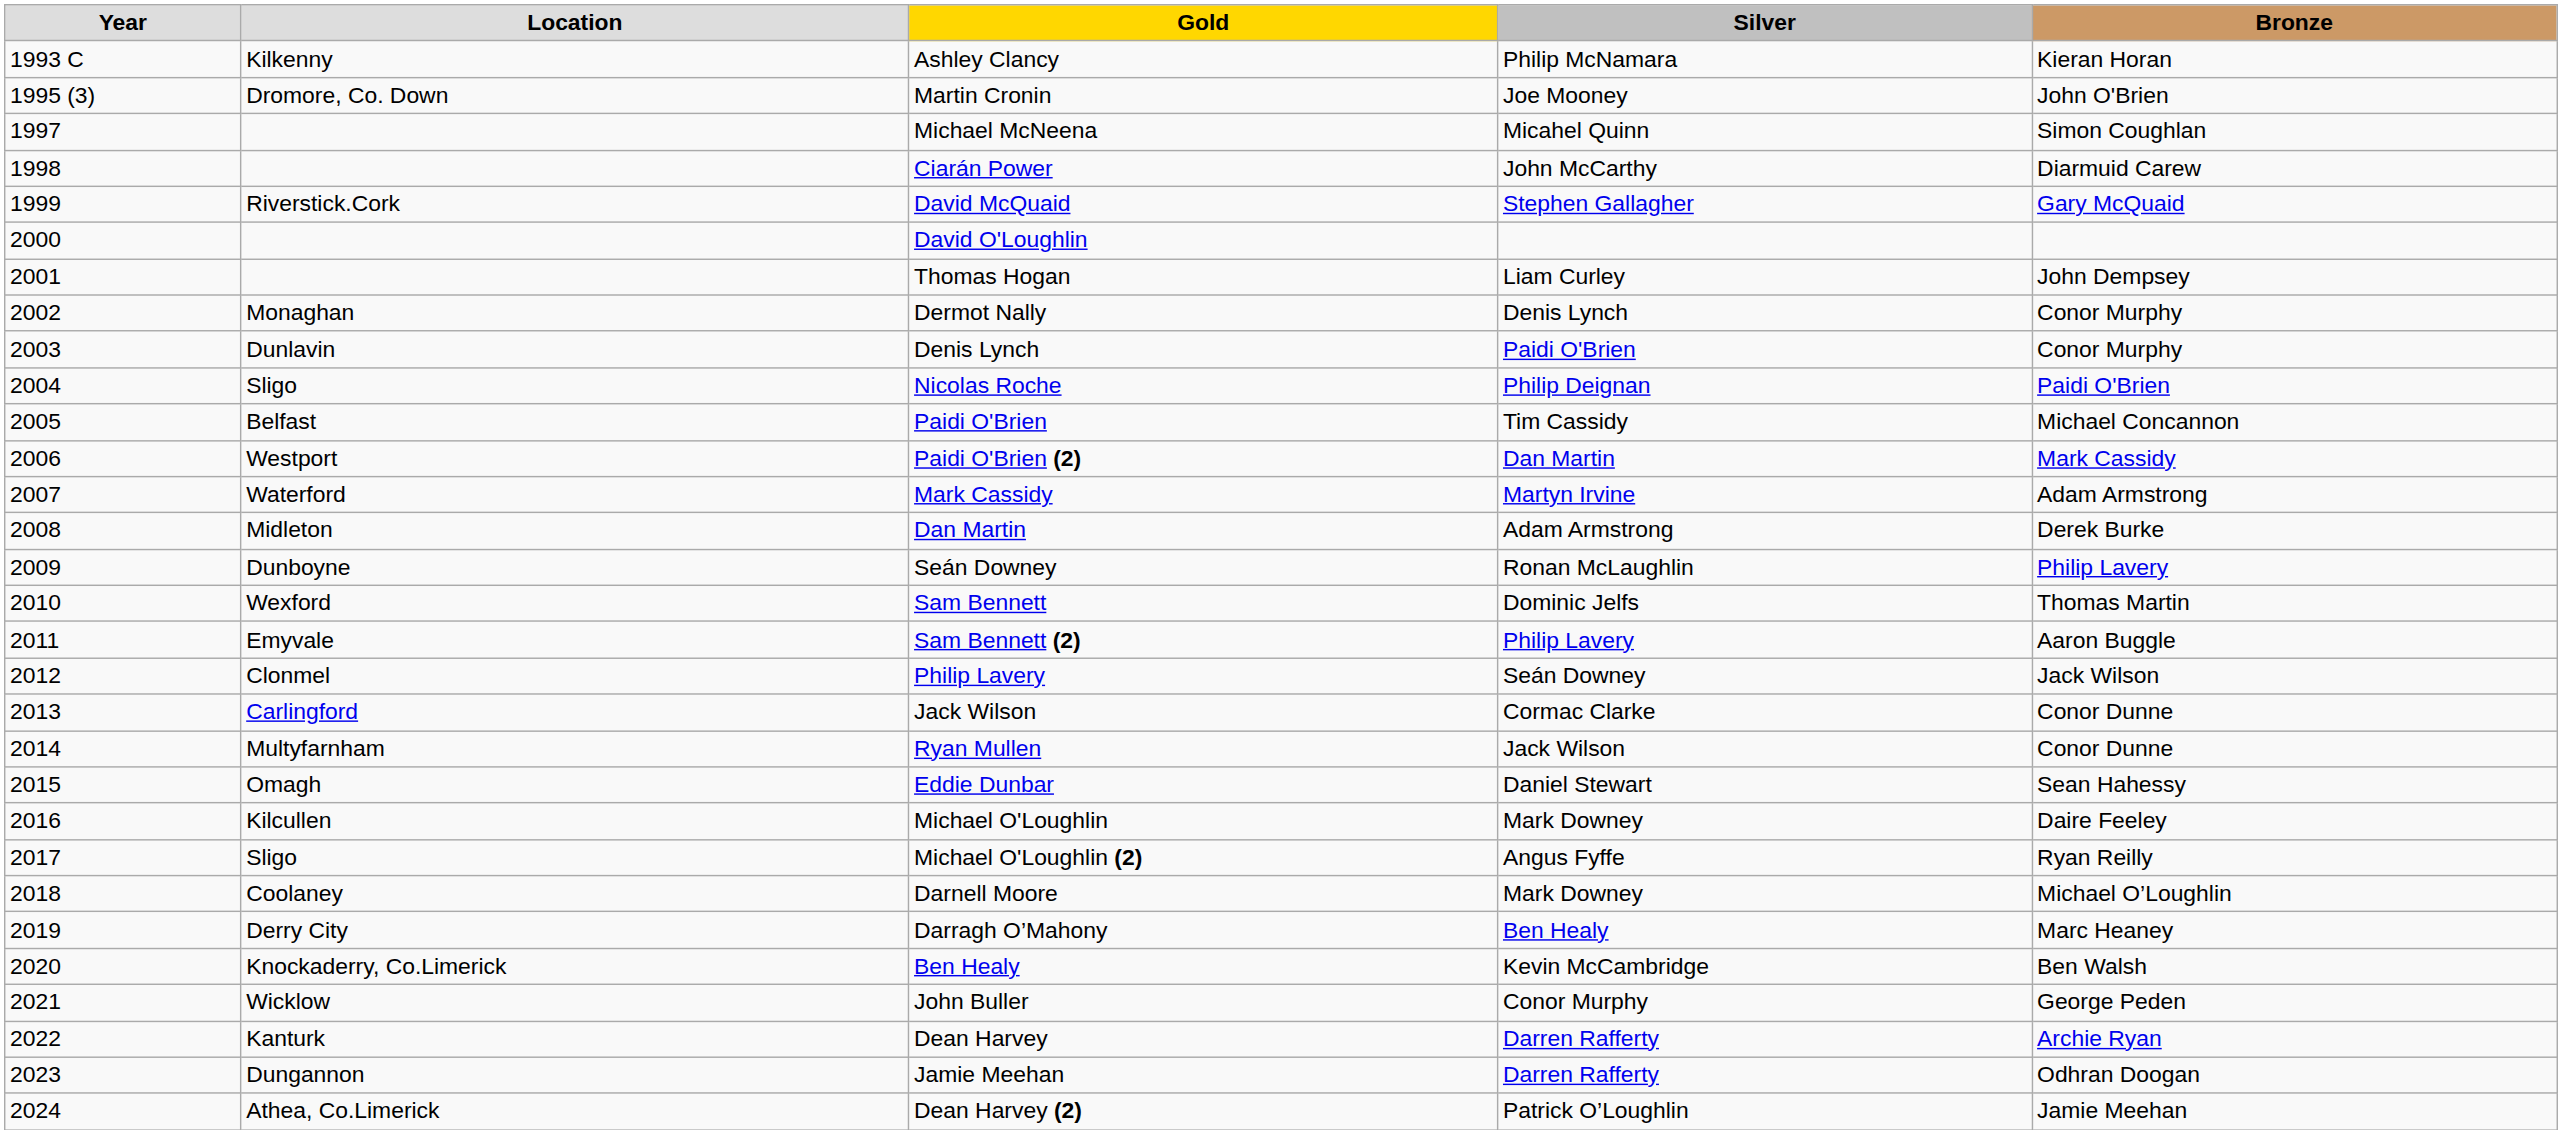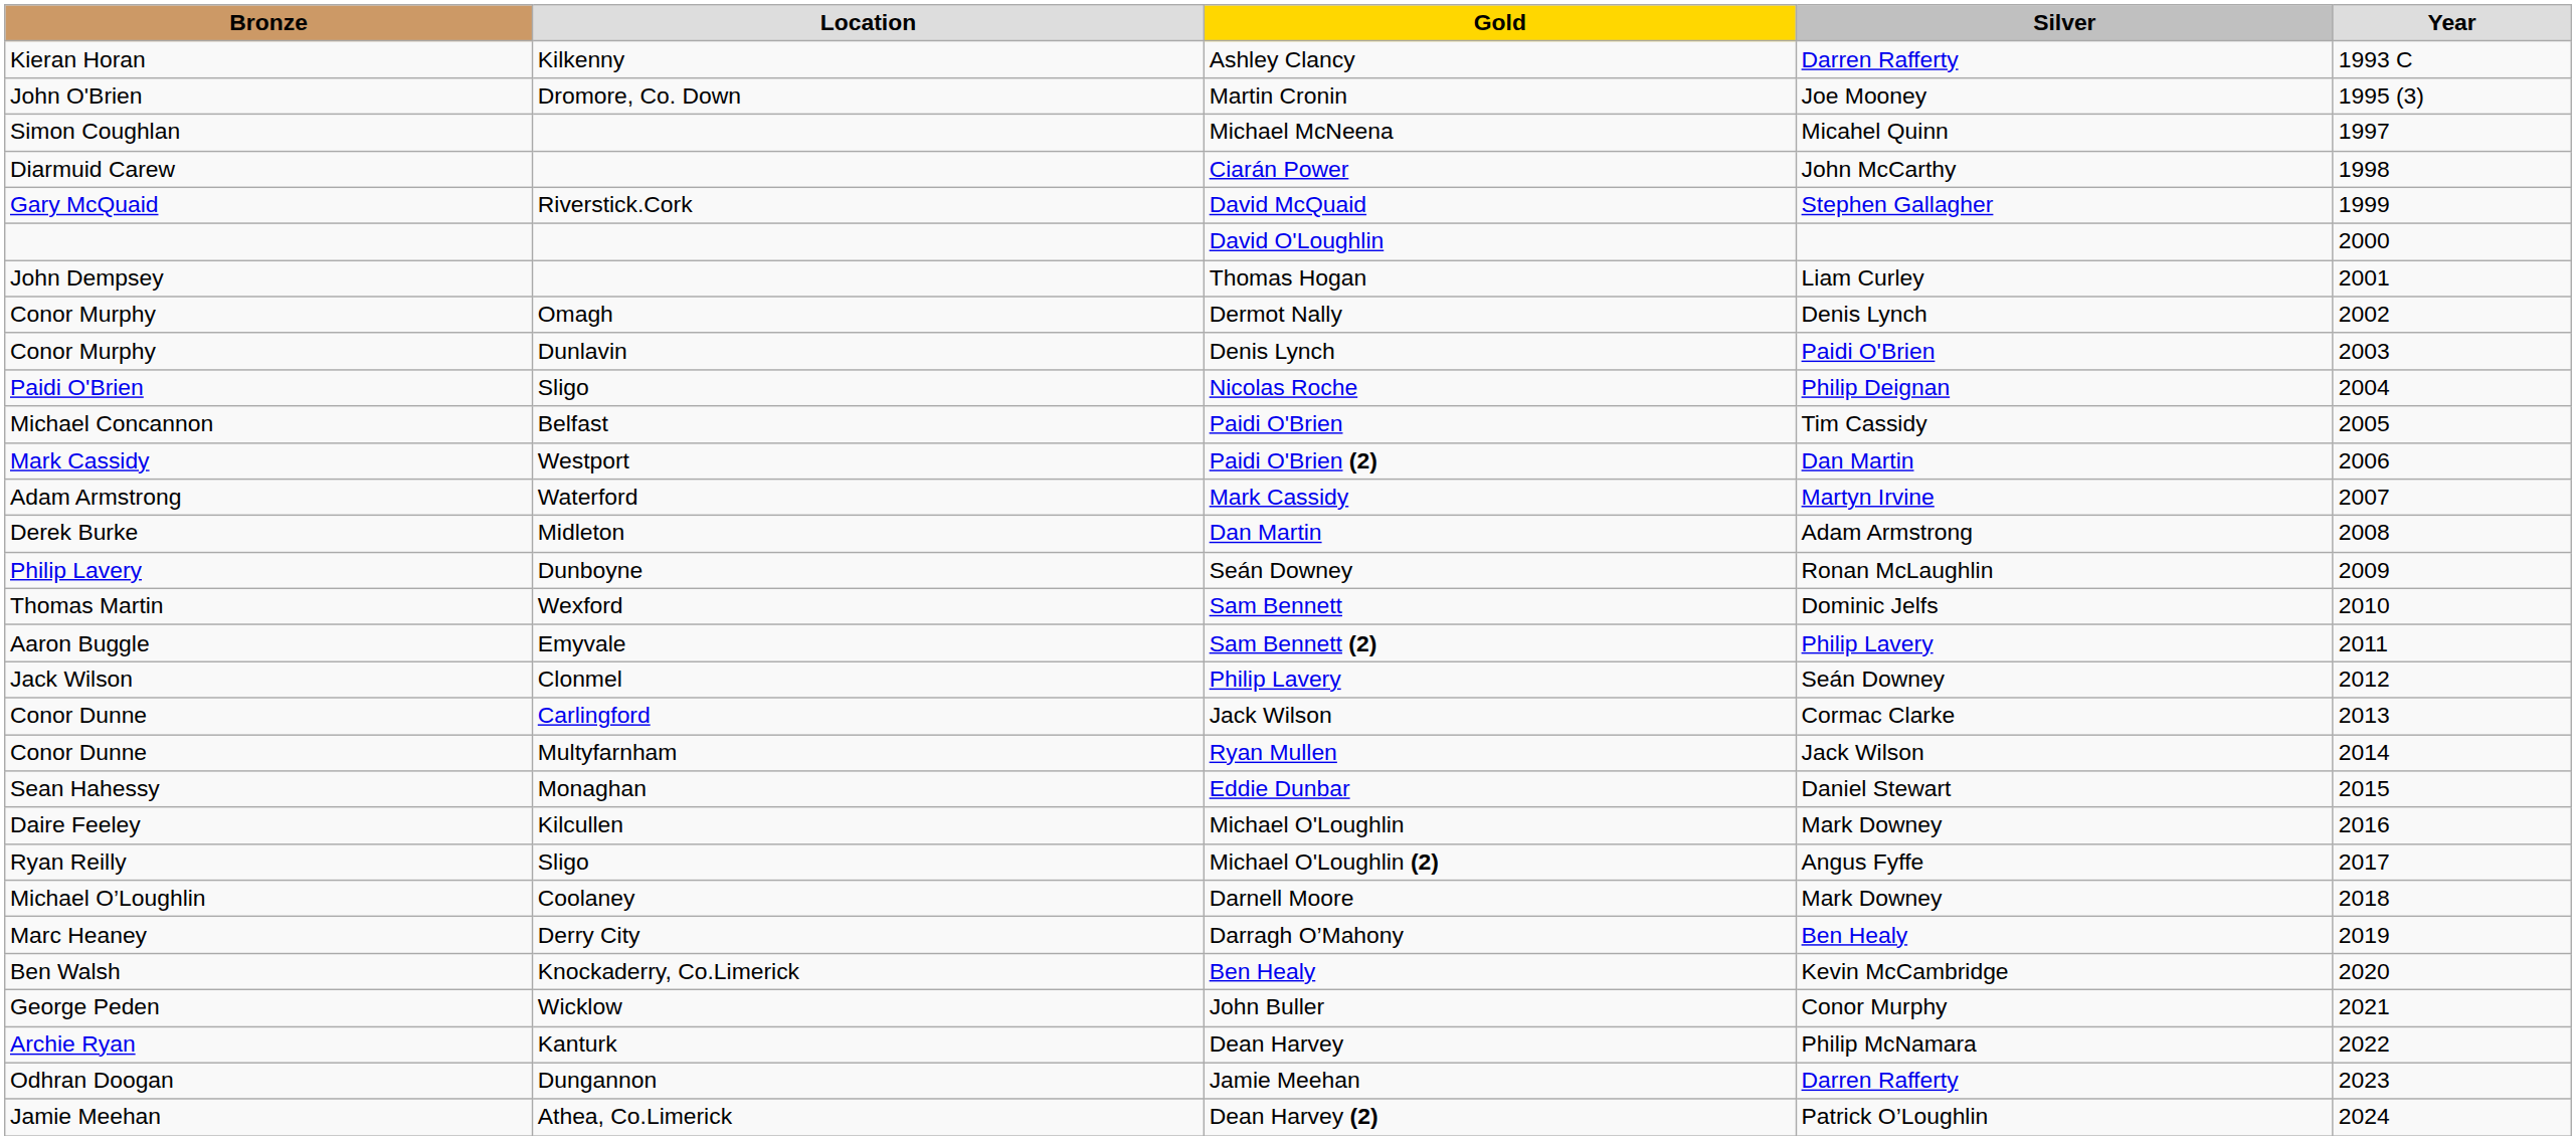 <table class="wikitable" style="width: 90%; text-align:left;">
 <tr>
-<td style="background:#DDDDDD; font-weight:bold; text-align:center;">Year</td>
+<td style="background:#cc9966; font-weight:bold; text-align:center;">Bronze</td>
 <td style="background:#DDDDDD; font-weight:bold; text-align:center;">Location</td>
 <td style="background:gold; font-weight:bold; text-align:center;">Gold</td>
 <td style="background:silver; font-weight:bold; text-align:center;">Silver</td>
-<td style="background:#cc9966; font-weight:bold; text-align:center;">Bronze</td>
+<td style="background:#DDDDDD; font-weight:bold; text-align:center;">Year</td>
 </tr>
 <tr>
-<td>1993 C</td>
+<td>Kieran Horan</td>
 <td>Kilkenny</td>
 <td>Ashley Clancy</td>
-<td>Philip McNamara</td>
-<td>Kieran Horan</td>
+<td><a href='#'>Darren Rafferty</a></td>
+<td>1993 C</td>
 </tr>
 <tr>
-<td>1995 (3)</td>
+<td>John O'Brien</td>
 <td>Dromore, Co. Down</td>
 <td>Martin Cronin</td>
 <td>Joe Mooney</td>
-<td>John O'Brien</td>
+<td>1995 (3)</td>
 </tr>
 <tr>
-<td>1997</td>
+<td>Simon Coughlan</td>
 <td></td>
 <td>Michael McNeena</td>
 <td>Micahel Quinn</td>
-<td>Simon Coughlan</td>
+<td>1997</td>
 </tr>
 <tr>
-<td>1998</td>
+<td>Diarmuid Carew</td>
 <td></td>
 <td><a href='#'>Ciarán Power</a></td>
 <td>John McCarthy</td>
-<td>Diarmuid Carew</td>
+<td>1998</td>
 </tr>
 <tr>
-<td>1999</td>
+<td><a href='#'>Gary McQuaid</a></td>
 <td>Riverstick.Cork</td>
 <td><a href='#'>David McQuaid</a></td>
 <td><a href='#'>Stephen Gallagher</a></td>
-<td><a href='#'>Gary McQuaid</a></td>
+<td>1999</td>
 </tr>
 <tr>
-<td>2000</td>
+<td></td>
 <td></td>
 <td><a href='#'>David O'Loughlin</a></td>
 <td></td>
-<td></td>
+<td>2000</td>
 </tr>
 <tr>
-<td>2001</td>
+<td>John Dempsey</td>
 <td></td>
 <td>Thomas Hogan</td>
 <td>Liam Curley</td>
-<td>John Dempsey</td>
+<td>2001</td>
 </tr>
 <tr>
-<td>2002</td>
-<td>Monaghan</td>
+<td>Conor Murphy</td>
+<td>Omagh</td>
 <td>Dermot Nally</td>
 <td>Denis Lynch</td>
-<td>Conor Murphy</td>
+<td>2002</td>
 </tr>
 <tr>
-<td>2003</td>
+<td>Conor Murphy</td>
 <td>Dunlavin</td>
 <td>Denis Lynch</td>
 <td><a href='#'>Paidi O'Brien</a></td>
-<td>Conor Murphy</td>
+<td>2003</td>
 </tr>
 <tr>
-<td>2004</td>
+<td><a href='#'>Paidi O'Brien</a></td>
 <td>Sligo</td>
 <td><a href='#'>Nicolas Roche</a></td>
 <td><a href='#'>Philip Deignan</a></td>
-<td><a href='#'>Paidi O'Brien</a></td>
+<td>2004</td>
 </tr>
 <tr>
-<td>2005</td>
+<td>Michael Concannon</td>
 <td>Belfast</td>
 <td><a href='#'>Paidi O'Brien</a></td>
 <td>Tim Cassidy</td>
-<td>Michael Concannon</td>
+<td>2005</td>
 </tr>
 <tr>
-<td>2006</td>
+<td><a href='#'>Mark Cassidy</a></td>
 <td>Westport</td>
 <td><a href='#'>Paidi O'Brien</a> <strong>(2)</strong></td>
 <td><a href='#'>Dan Martin</a></td>
-<td><a href='#'>Mark Cassidy</a></td>
+<td>2006</td>
 </tr>
 <tr>
-<td>2007</td>
+<td>Adam Armstrong</td>
 <td>Waterford</td>
 <td><a href='#'>Mark Cassidy</a></td>
 <td><a href='#'>Martyn Irvine</a></td>
-<td>Adam Armstrong</td>
+<td>2007</td>
 </tr>
 <tr>
-<td>2008</td>
+<td>Derek Burke</td>
 <td>Midleton</td>
 <td><a href='#'>Dan Martin</a></td>
 <td>Adam Armstrong</td>
-<td>Derek Burke</td>
+<td>2008</td>
 </tr>
 <tr>
-<td>2009</td>
+<td><a href='#'>Philip Lavery</a></td>
 <td>Dunboyne</td>
 <td>Seán Downey</td>
 <td>Ronan McLaughlin</td>
-<td><a href='#'>Philip Lavery</a></td>
+<td>2009</td>
 </tr>
 <tr>
-<td>2010</td>
+<td>Thomas Martin</td>
 <td>Wexford</td>
 <td><a href='#'>Sam Bennett</a></td>
 <td>Dominic Jelfs</td>
-<td>Thomas Martin</td>
+<td>2010</td>
 </tr>
 <tr>
-<td>2011</td>
+<td>Aaron Buggle</td>
 <td>Emyvale</td>
 <td><a href='#'>Sam Bennett</a> <strong>(2)</strong></td>
 <td><a href='#'>Philip Lavery</a></td>
-<td>Aaron Buggle</td>
+<td>2011</td>
 </tr>
 <tr>
-<td>2012</td>
+<td>Jack Wilson</td>
 <td>Clonmel</td>
 <td><a href='#'>Philip Lavery</a></td>
 <td>Seán Downey</td>
-<td>Jack Wilson</td>
+<td>2012</td>
 </tr>
 <tr>
-<td>2013</td>
+<td>Conor Dunne</td>
 <td><a href='#'>Carlingford</a></td>
 <td>Jack Wilson</td>
 <td>Cormac Clarke</td>
-<td>Conor Dunne</td>
+<td>2013</td>
 </tr>
 <tr>
-<td>2014</td>
+<td>Conor Dunne</td>
 <td>Multyfarnham</td>
 <td><a href='#'>Ryan Mullen</a></td>
 <td>Jack Wilson</td>
-<td>Conor Dunne</td>
+<td>2014</td>
 </tr>
 <tr>
-<td>2015</td>
-<td>Omagh</td>
+<td>Sean Hahessy</td>
+<td>Monaghan</td>
 <td><a href='#'>Eddie Dunbar</a></td>
 <td>Daniel Stewart</td>
-<td>Sean Hahessy</td>
+<td>2015</td>
 </tr>
 <tr>
-<td>2016</td>
+<td>Daire Feeley</td>
 <td>Kilcullen</td>
 <td>Michael O'Loughlin</td>
 <td>Mark Downey</td>
-<td>Daire Feeley</td>
+<td>2016</td>
 </tr>
 <tr>
-<td>2017</td>
+<td>Ryan Reilly</td>
 <td>Sligo</td>
 <td>Michael O'Loughlin <strong>(2)</strong></td>
 <td>Angus Fyffe</td>
-<td>Ryan Reilly</td>
+<td>2017</td>
 </tr>
 <tr>
-<td>2018</td>
+<td>Michael O’Loughlin</td>
 <td>Coolaney</td>
 <td>Darnell Moore</td>
 <td>Mark Downey</td>
-<td>Michael O’Loughlin</td>
+<td>2018</td>
 </tr>
 <tr>
-<td>2019</td>
+<td>Marc Heaney</td>
 <td>Derry City</td>
 <td>Darragh O’Mahony</td>
 <td><a href='#'>Ben Healy</a></td>
-<td>Marc Heaney</td>
+<td>2019</td>
 </tr>
 <tr>
-<td>2020</td>
+<td>Ben Walsh</td>
 <td>Knockaderry, Co.Limerick</td>
 <td><a href='#'>Ben Healy</a></td>
 <td>Kevin McCambridge</td>
-<td>Ben Walsh</td>
+<td>2020</td>
 </tr>
 <tr>
-<td>2021</td>
+<td>George Peden</td>
 <td>Wicklow</td>
 <td>John Buller</td>
 <td>Conor Murphy</td>
-<td>George Peden</td>
+<td>2021</td>
 </tr>
 <tr>
-<td>2022</td>
+<td><a href='#'>Archie Ryan</a></td>
 <td>Kanturk</td>
 <td>Dean Harvey</td>
-<td><a href='#'>Darren Rafferty</a></td>
-<td><a href='#'>Archie Ryan</a></td>
+<td>Philip McNamara</td>
+<td>2022</td>
 </tr>
 <tr>
-<td>2023</td>
+<td>Odhran Doogan</td>
 <td>Dungannon</td>
 <td>Jamie Meehan</td>
 <td><a href='#'>Darren Rafferty</a></td>
-<td>Odhran Doogan</td>
+<td>2023</td>
 </tr>
 <tr>
-<td>2024</td>
+<td>Jamie Meehan</td>
 <td>Athea, Co.Limerick</td>
 <td>Dean Harvey <strong>(2)</strong></td>
 <td>Patrick O’Loughlin</td>
-<td>Jamie Meehan</td>
+<td>2024</td>
 </tr>
 </table>
